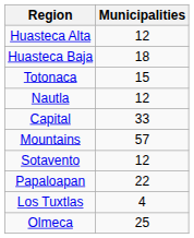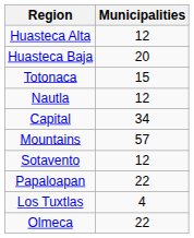 <table class=wikitable style="text-align:center;">
 <tr>
 <th>Region</th>
 <th>Municipalities</th>
 </tr>
 <tr>
 <td><a href='#'>Huasteca Alta</a></td>
 <td>12</td>
 </tr>
 <tr>
 <td><a href='#'>Huasteca Baja</a></td>
-<td>18</td>
+<td>20</td>
 </tr>
 <tr>
 <td><a href='#'>Totonaca</a></td>
 <td>15</td>
 </tr>
 <tr>
 <td><a href='#'>Nautla</a></td>
 <td>12</td>
 </tr>
 <tr>
 <td><a href='#'>Capital</a></td>
-<td>33</td>
+<td>34</td>
 </tr>
 <tr>
 <td><a href='#'>Mountains</a></td>
 <td>57</td>
 </tr>
 <tr>
 <td><a href='#'>Sotavento</a></td>
 <td>12</td>
 </tr>
 <tr>
 <td><a href='#'>Papaloapan</a></td>
 <td>22</td>
 </tr>
 <tr>
 <td><a href='#'>Los Tuxtlas</a></td>
 <td>4</td>
 </tr>
 <tr>
 <td><a href='#'>Olmeca</a></td>
-<td>25</td>
+<td>22</td>
 </tr>
 </table>
